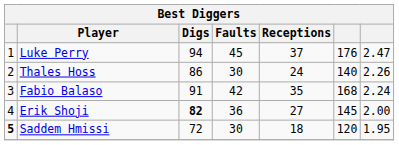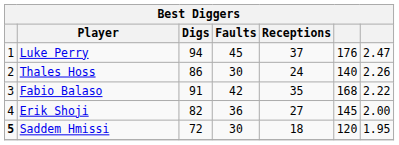 <table class="wikitable sortable" style=font-size:90%>
 <tr>
 <th colspan=7>Best Diggers</th>
 </tr>
 <tr>
 <th></th>
 <th width=160>Player</th>
 <th width=20>Digs</th>
 <th width=20>Faults</th>
 <th width=20>Receptions</th>
 <th width=20></th>
 <th width=20></th>
 </tr>
 <tr>
 <td>1</td>
 <td> <a href='#'>Luke Perry</a></td>
 <td align=center>94</td>
 <td align=center>45</td>
 <td align=center>37</td>
 <td align=center>176</td>
 <td align=center>2.47</td>
 </tr>
 <tr>
 <td>2</td>
 <td> <a href='#'>Thales Hoss</a></td>
 <td align=center>86</td>
 <td align=center>30</td>
 <td align=center>24</td>
 <td align=center>140</td>
 <td align=center>2.26</td>
 </tr>
 <tr>
 <td>3</td>
 <td> <a href='#'>Fabio Balaso</a></td>
 <td align=center>91</td>
 <td align=center>42</td>
 <td align=center>35</td>
 <td align=center>168</td>
-<td align=center>2.24</td>
+<td align=center>2.22</td>
 </tr>
 <tr>
 <td>4</td>
 <td> <a href='#'>Erik Shoji</a></td>
-<td align=center><strong>82</strong></td>
+<td align=center>82</td>
 <td align=center>36</td>
 <td align=center>27</td>
 <td align=center>145</td>
 <td align=center>2.00</td>
 </tr>
 <tr>
 <td><strong>5</strong></td>
 <td> <a href='#'>Saddem Hmissi</a></td>
 <td align=center>72</td>
 <td align=center>30</td>
 <td align=center>18</td>
 <td align=center>120</td>
 <td align=center>1.95</td>
 </tr>
 <tr>
 </tr>
 </table>
